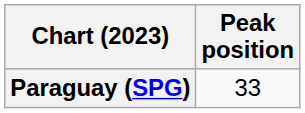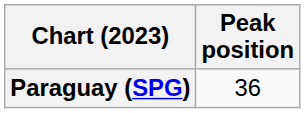 <table class="wikitable sortable plainrowheaders" style="text-align:center">
 <tr>
 <th scope="col">Chart (2023)</th>
 <th scope="col">Peak<br>position</th>
 </tr>
 <tr>
 <th scope="row">Paraguay (<a href='#'>SPG</a>)</th>
-<td>33</td>
+<td>36</td>
 </tr>
 </table>
